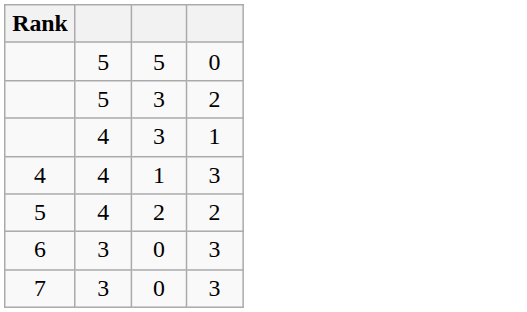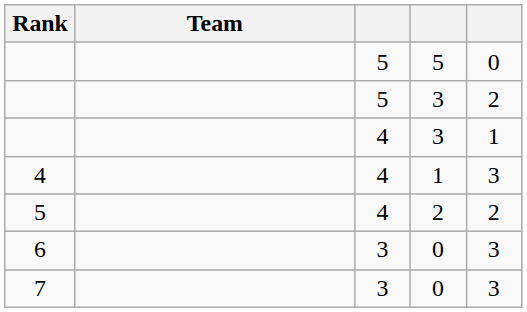 <table class="wikitable" style="text-align: center;">
 <tr>
 <th width=40>Rank</th>
+<th width=180>Team</th>
 <th width=30></th>
 <th width=30></th>
 <th width=30></th>
 </tr>
 <tr>
 <td></td>
+<td align=left></td>
 <td>5</td>
 <td>5</td>
 <td>0</td>
 </tr>
 <tr>
 <td></td>
+<td align=left></td>
 <td>5</td>
 <td>3</td>
 <td>2</td>
 </tr>
 <tr>
 <td></td>
+<td align=left></td>
 <td>4</td>
 <td>3</td>
 <td>1</td>
 </tr>
 <tr>
 <td>4</td>
+<td align=left></td>
 <td>4</td>
 <td>1</td>
 <td>3</td>
 </tr>
 <tr>
 <td>5</td>
+<td align=left></td>
 <td>4</td>
 <td>2</td>
 <td>2</td>
 </tr>
 <tr>
 <td>6</td>
+<td align=left></td>
 <td>3</td>
 <td>0</td>
 <td>3</td>
 </tr>
 <tr>
 <td>7</td>
+<td align=left></td>
 <td>3</td>
 <td>0</td>
 <td>3</td>
 </tr>
 </table>
